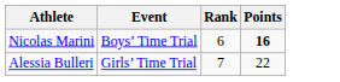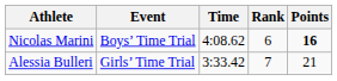 <table class="wikitable" border="1" style="font-size:90%">
 <tr>
 <th>Athlete</th>
 <th>Event</th>
+<th>Time</th>
 <th>Rank</th>
 <th>Points</th>
 </tr>
 <tr>
 <td><a href='#'>Nicolas Marini</a></td>
 <td><a href='#'>Boys’ Time Trial</a></td>
+<td align=center>4:08.62</td>
 <td align=center>6</td>
 <td align=center><strong>16</strong></td>
 </tr>
 <tr>
 <td><a href='#'>Alessia Bulleri</a></td>
 <td><a href='#'>Girls’ Time Trial</a></td>
+<td align=center>3:33.42</td>
 <td align=center>7</td>
-<td align=center>22</td>
+<td align=center>21</td>
 </tr>
 </table>
